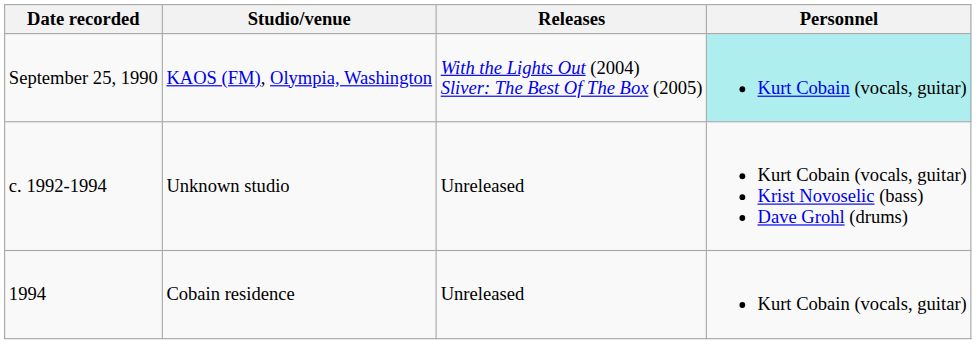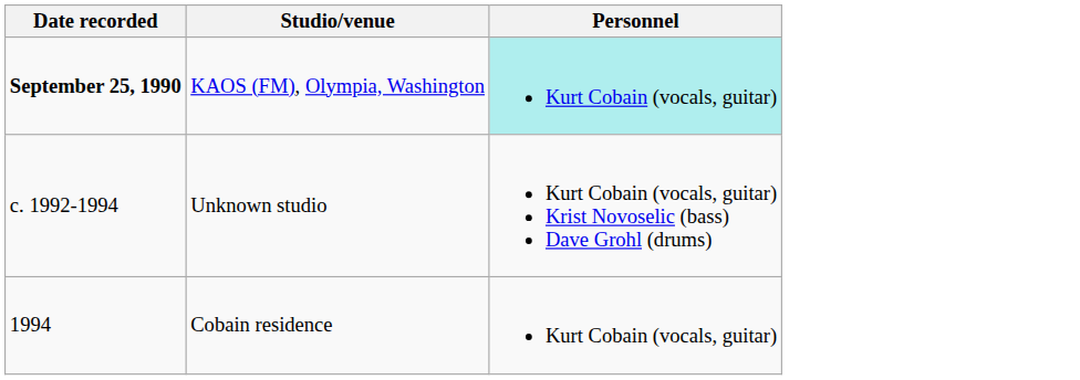 <table class="wikitable">
 <tr>
 <th>Date recorded</th>
 <th>Studio/venue</th>
-<th>Releases</th>
 <th>Personnel</th>
 </tr>
 <tr>
-<td>September 25, 1990</td>
+<td><strong>September 25, 1990</strong></td>
 <td><a href='#'>KAOS (FM)</a>, <a href='#'>Olympia, Washington</a></td>
-<td><em><a href='#'>With the Lights Out</a></em> (2004)<br><em><a href='#'>Sliver: The Best Of The Box</a></em> (2005)</td>
 <td style="background: paleturquoise;"><br><ul><li><a href='#'>Kurt Cobain</a> (vocals, guitar)</li></ul></td>
 </tr>
 <tr>
 <td>c. 1992-1994</td>
 <td>Unknown studio</td>
-<td>Unreleased</td>
 <td><br><ul><li>Kurt Cobain (vocals, guitar)</li><li><a href='#'>Krist Novoselic</a> (bass)</li><li><a href='#'>Dave Grohl</a> (drums)</li></ul></td>
 </tr>
 <tr>
 <td>1994</td>
 <td>Cobain residence</td>
-<td>Unreleased</td>
 <td><br><ul><li>Kurt Cobain (vocals, guitar)</li></ul></td>
 </tr>
 </table>
